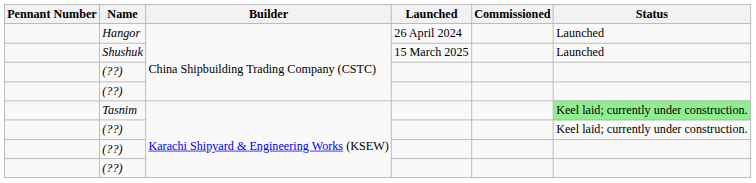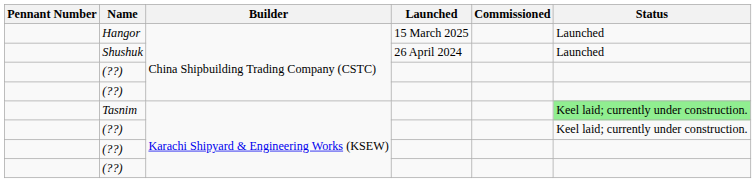 <table class=wikitable>
 <tr>
 <th>Pennant Number</th>
 <th>Name</th>
 <th>Builder</th>
 <th>Launched</th>
 <th>Commissioned</th>
 <th>Status</th>
 </tr>
 <tr>
 <td></td>
 <td><em>Hangor</em></td>
 <td rowspan=4><br>China Shipbuilding Trading Company (CSTC)</td>
-<td>26 April 2024</td>
+<td>15 March 2025</td>
 <td></td>
 <td>Launched</td>
 </tr>
 <tr>
 <td></td>
 <td><em>Shushuk</em></td>
-<td>15 March 2025</td>
+<td>26 April 2024</td>
 <td></td>
 <td>Launched</td>
 </tr>
 <tr>
 <td></td>
 <td><em>(??)</em></td>
 <td></td>
 <td></td>
 <td></td>
 </tr>
 <tr>
 <td></td>
 <td><em>(??)</em></td>
 <td></td>
 <td></td>
 <td></td>
 </tr>
 <tr>
 <td></td>
 <td><em>Tasnim</em></td>
 <td rowspan=4><br><a href='#'>Karachi Shipyard & Engineering Works</a> (KSEW)</td>
 <td></td>
 <td></td>
 <td style="background: lightgreen;">Keel laid; currently under construction.</td>
 </tr>
 <tr>
 <td></td>
 <td><em>(??)</em></td>
 <td></td>
 <td></td>
 <td>Keel laid; currently under construction.</td>
 </tr>
 <tr>
 <td></td>
 <td><em>(??)</em></td>
 <td></td>
 <td></td>
 <td></td>
 </tr>
 <tr>
 <td></td>
 <td><em>(??)</em></td>
 <td></td>
 <td></td>
 <td></td>
 </tr>
 </table>
